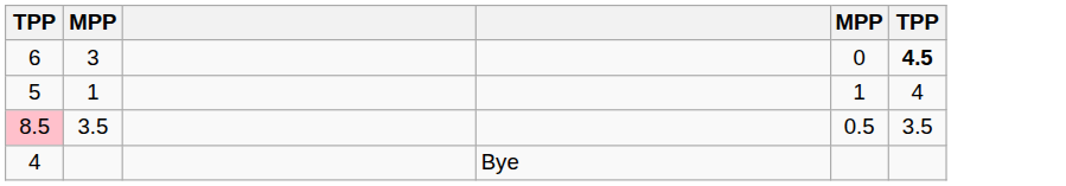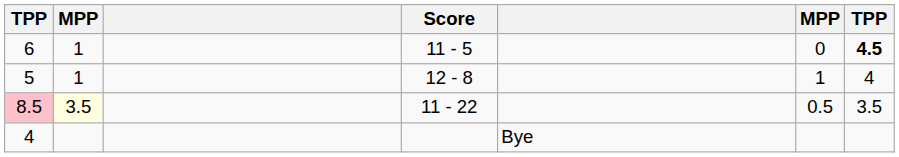 <table class="wikitable" style="text-align: center;" |>
 <tr>
 <th width="35">TPP</th>
 <th width="35">MPP</th>
 <th width="250"></th>
+<th width="75">Score</th>
 <th width="250"></th>
 <th width="35">MPP</th>
 <th width="35">TPP</th>
 </tr>
 <tr>
 <td>6</td>
-<td>3</td>
+<td>1</td>
 <td style="text-align:left;"><strong></strong></td>
+<td>11 - 5</td>
 <td style="text-align:left;"></td>
 <td>0</td>
 <td><strong>4.5</strong></td>
 </tr>
 <tr>
 <td>5</td>
 <td>1</td>
 <td style="text-align:left;"><strong></strong></td>
+<td>12 - 8</td>
 <td style="text-align:left;"></td>
 <td>1</td>
 <td>4</td>
 </tr>
 <tr>
 <td bgcolor=pink>8.5</td>
-<td>3.5</td>
+<td style="background: lightyellow;">3.5</td>
 <td style="text-align:left;"></td>
+<td>11 - 22</td>
 <td style="text-align:left;"><strong></strong></td>
 <td>0.5</td>
 <td>3.5</td>
 </tr>
 <tr>
 <td>4</td>
 <td></td>
 <td style="text-align:left;"><strong></strong></td>
+<td></td>
 <td style="text-align:left;">Bye</td>
 <td></td>
 <td></td>
 </tr>
 </table>
